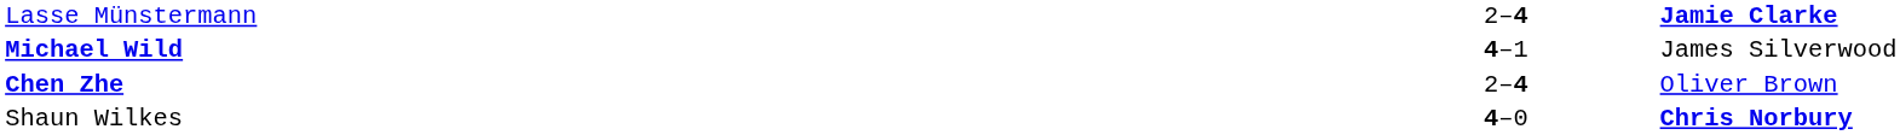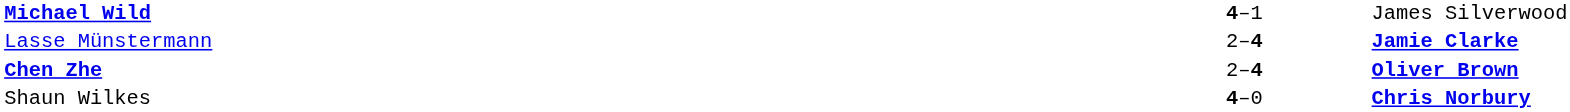 <table width="100%" cellspacing="1">
 <tr>
 <th width=45%></th>
 <th width=10%></th>
 <th width=45%></th>
 </tr>
 <tr>
+<td> <strong><a href='#'>Michael Wild</a></strong></td>
+<td align="center"><strong>4</strong>–1</td>
+<td> James Silverwood</td>
+</tr>
+<tr>
 <td> <a href='#'>Lasse Münstermann</a></td>
 <td align="center">2–<strong>4</strong></td>
 <td> <strong><a href='#'>Jamie Clarke</a></strong></td>
 </tr>
 <tr>
-<td> <strong><a href='#'>Michael Wild</a></strong></td>
-<td align="center"><strong>4</strong>–1</td>
-<td> James Silverwood</td>
-</tr>
-<tr>
 <td> <strong><a href='#'>Chen Zhe</a></strong></td>
 <td align="center">2–<strong>4</strong></td>
-<td> <a href='#'>Oliver Brown</a></td>
+<td><strong> <a href='#'>Oliver Brown</a></strong></td>
 </tr>
 <tr>
 <td> Shaun Wilkes</td>
 <td align="center"><strong>4</strong>–0</td>
 <td> <strong><a href='#'>Chris Norbury</a></strong></td>
 </tr>
 </table>
